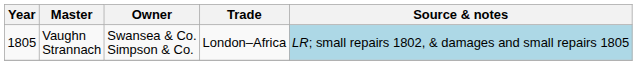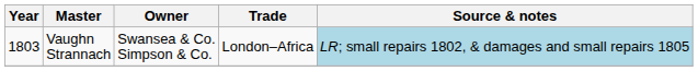 <table class=" wikitable">
 <tr>
 <th>Year</th>
 <th>Master</th>
 <th>Owner</th>
 <th>Trade</th>
 <th>Source & notes</th>
 </tr>
 <tr>
-<td>1805</td>
+<td>1803</td>
 <td>Vaughn<br>Strannach</td>
 <td>Swansea & Co.<br>Simpson & Co.</td>
 <td>London–Africa</td>
 <td style="background: lightblue;"><em>LR</em>; small repairs 1802, & damages and small repairs 1805</td>
 </tr>
 <tr>
 </tr>
 </table>
